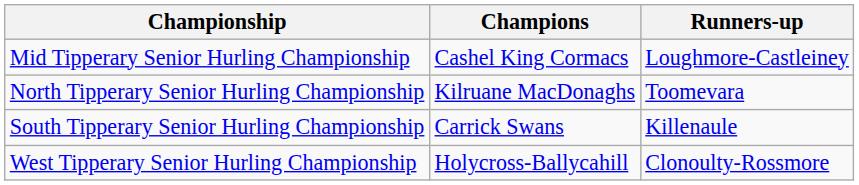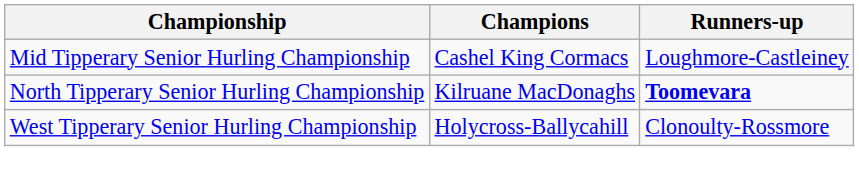 <table class=wikitable>
 <tr>
 <th>Championship</th>
 <th>Champions</th>
 <th>Runners-up</th>
 </tr>
 <tr>
 <td><a href='#'>Mid Tipperary Senior Hurling Championship</a></td>
 <td><a href='#'>Cashel King Cormacs</a></td>
 <td><a href='#'>Loughmore-Castleiney</a></td>
 </tr>
 <tr>
 <td><a href='#'>North Tipperary Senior Hurling Championship</a></td>
 <td><a href='#'>Kilruane MacDonaghs</a></td>
-<td><a href='#'>Toomevara</a></td>
-</tr>
-<tr>
-<td><a href='#'>South Tipperary Senior Hurling Championship</a></td>
-<td><a href='#'>Carrick Swans</a></td>
-<td><a href='#'>Killenaule</a></td>
+<td><strong><a href='#'>Toomevara</a></strong></td>
 </tr>
 <tr>
 <td><a href='#'>West Tipperary Senior Hurling Championship</a></td>
 <td><a href='#'>Holycross-Ballycahill</a></td>
 <td><a href='#'>Clonoulty-Rossmore</a></td>
 </tr>
 </table>
